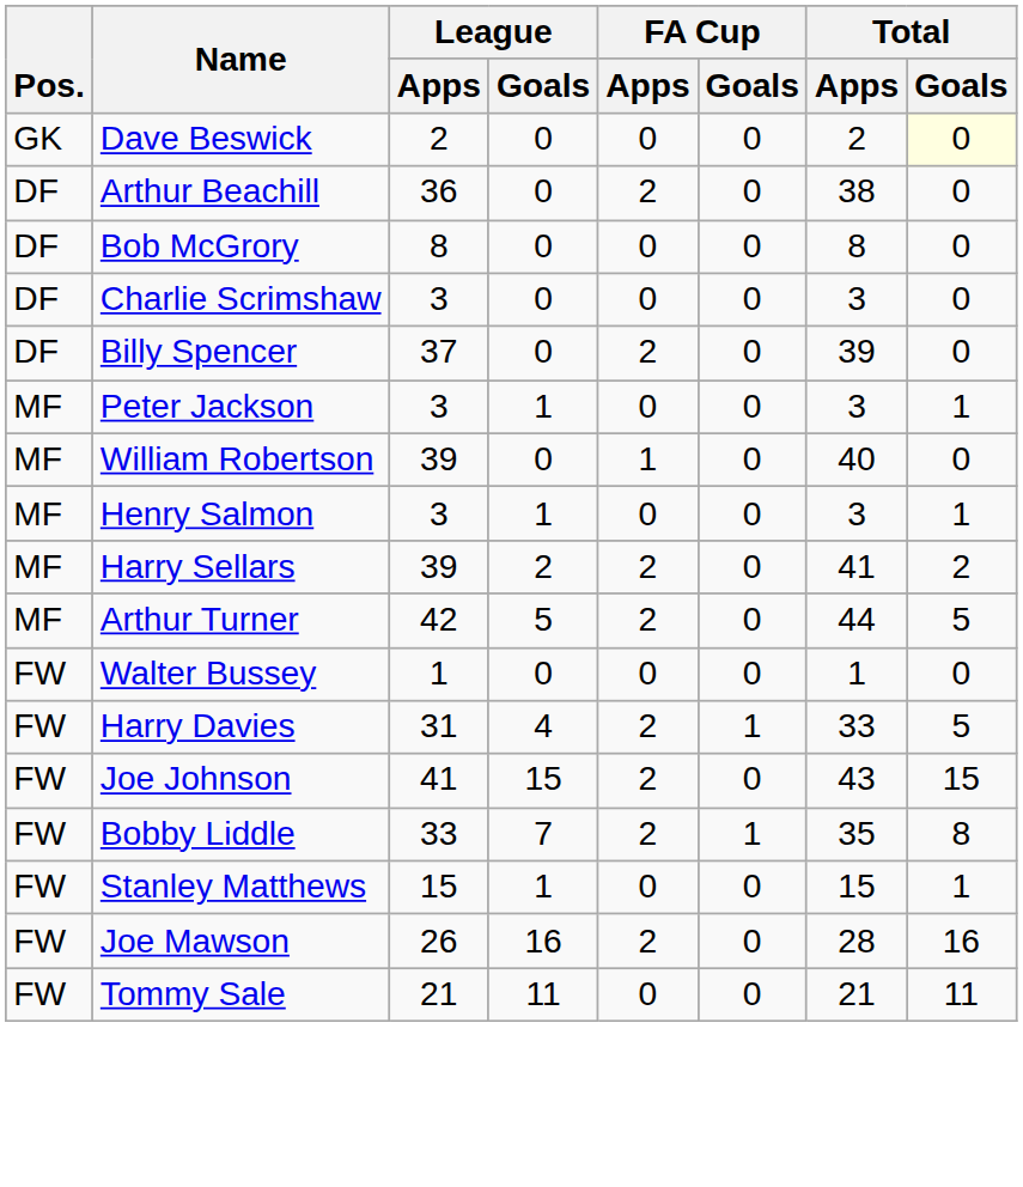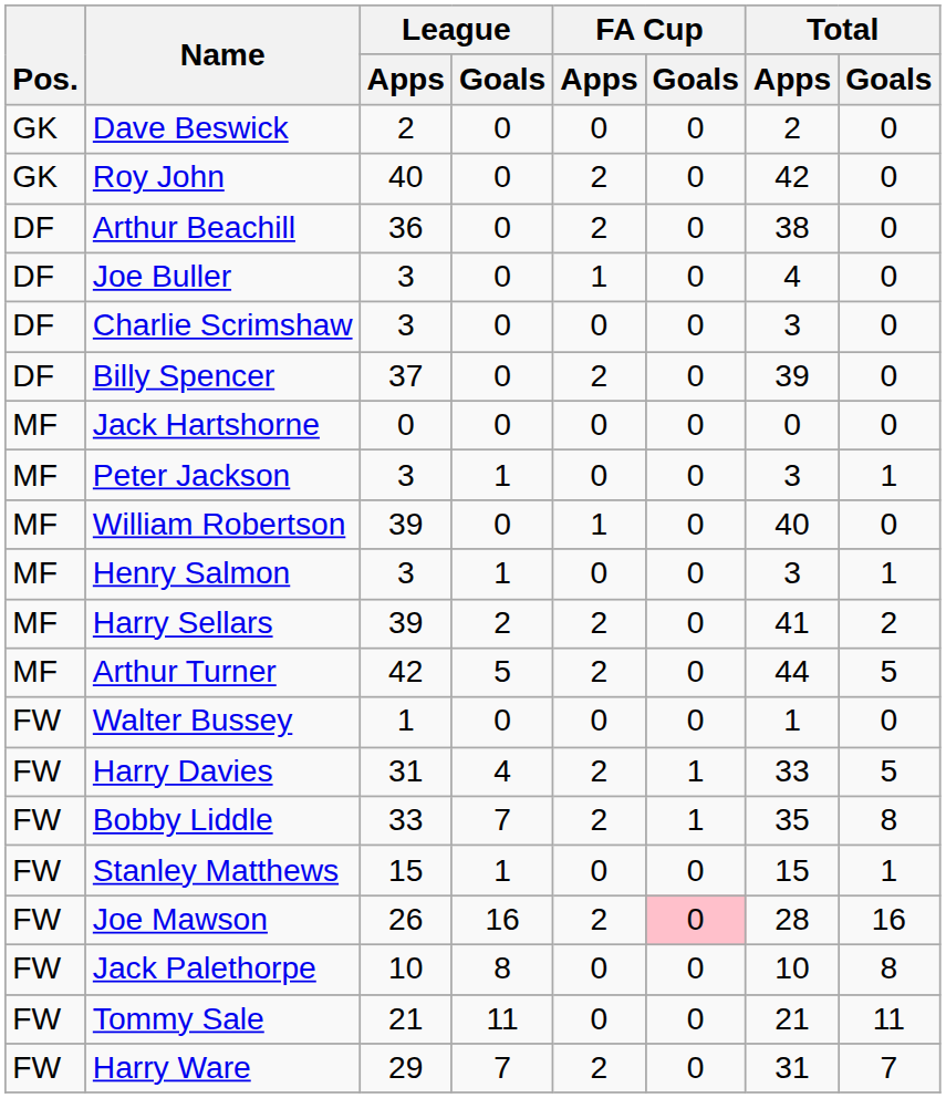 <table class="wikitable" style="text-align:center">
 <tr>
 <th rowspan="2" valign="bottom">Pos.</th>
 <th rowspan="2">Name</th>
 <th colspan="2" width="85">League</th>
 <th colspan="2" width="85">FA Cup</th>
 <th colspan="2" width="85">Total</th>
 </tr>
 <tr>
 <th>Apps</th>
 <th>Goals</th>
 <th>Apps</th>
 <th>Goals</th>
 <th>Apps</th>
 <th>Goals</th>
 </tr>
 <tr>
 <td align="left">GK</td>
 <td align="left"> <a href='#'>Dave Beswick</a></td>
 <td>2</td>
 <td>0</td>
 <td>0</td>
 <td>0</td>
 <td>2</td>
-<td style="background: lightyellow;">0</td>
+<td>0</td>
+</tr>
+<tr>
+<td align="left">GK</td>
+<td align="left"> <a href='#'>Roy John</a></td>
+<td>40</td>
+<td>0</td>
+<td>2</td>
+<td>0</td>
+<td>42</td>
+<td>0</td>
 </tr>
 <tr>
 <td align="left">DF</td>
 <td align="left"> <a href='#'>Arthur Beachill</a></td>
 <td>36</td>
 <td>0</td>
 <td>2</td>
 <td>0</td>
 <td>38</td>
 <td>0</td>
 </tr>
 <tr>
 <td align="left">DF</td>
-<td align="left"> <a href='#'>Bob McGrory</a></td>
-<td>8</td>
+<td align="left"> <a href='#'>Joe Buller</a></td>
+<td>3</td>
 <td>0</td>
+<td>1</td>
 <td>0</td>
-<td>0</td>
-<td>8</td>
+<td>4</td>
 <td>0</td>
 </tr>
 <tr>
 <td align="left">DF</td>
 <td align="left"> <a href='#'>Charlie Scrimshaw</a></td>
 <td>3</td>
 <td>0</td>
 <td>0</td>
 <td>0</td>
 <td>3</td>
 <td>0</td>
 </tr>
 <tr>
 <td align="left">DF</td>
 <td align="left"> <a href='#'>Billy Spencer</a></td>
 <td>37</td>
 <td>0</td>
 <td>2</td>
 <td>0</td>
 <td>39</td>
+<td>0</td>
+</tr>
+<tr>
+<td align="left">MF</td>
+<td align="left"> <a href='#'>Jack Hartshorne</a></td>
+<td>0</td>
+<td>0</td>
+<td>0</td>
+<td>0</td>
+<td>0</td>
 <td>0</td>
 </tr>
 <tr>
 <td align="left">MF</td>
 <td align="left"> <a href='#'>Peter Jackson</a></td>
 <td>3</td>
 <td>1</td>
 <td>0</td>
 <td>0</td>
 <td>3</td>
 <td>1</td>
 </tr>
 <tr>
 <td align="left">MF</td>
 <td align="left"> <a href='#'>William Robertson</a></td>
 <td>39</td>
 <td>0</td>
 <td>1</td>
 <td>0</td>
 <td>40</td>
 <td>0</td>
 </tr>
 <tr>
 <td align="left">MF</td>
 <td align="left"> <a href='#'>Henry Salmon</a></td>
 <td>3</td>
 <td>1</td>
 <td>0</td>
 <td>0</td>
 <td>3</td>
 <td>1</td>
 </tr>
 <tr>
 <td align="left">MF</td>
 <td align="left"> <a href='#'>Harry Sellars</a></td>
 <td>39</td>
 <td>2</td>
 <td>2</td>
 <td>0</td>
 <td>41</td>
 <td>2</td>
 </tr>
 <tr>
 <td align="left">MF</td>
 <td align="left"> <a href='#'>Arthur Turner</a></td>
 <td>42</td>
 <td>5</td>
 <td>2</td>
 <td>0</td>
 <td>44</td>
 <td>5</td>
 </tr>
 <tr>
 <td align="left">FW</td>
 <td align="left"> <a href='#'>Walter Bussey</a></td>
 <td>1</td>
 <td>0</td>
 <td>0</td>
 <td>0</td>
 <td>1</td>
 <td>0</td>
 </tr>
 <tr>
 <td align="left">FW</td>
 <td align="left"> <a href='#'>Harry Davies</a></td>
 <td>31</td>
 <td>4</td>
 <td>2</td>
 <td>1</td>
 <td>33</td>
 <td>5</td>
 </tr>
 <tr>
 <td align="left">FW</td>
-<td align="left"> <a href='#'>Joe Johnson</a></td>
-<td>41</td>
-<td>15</td>
-<td>2</td>
-<td>0</td>
-<td>43</td>
-<td>15</td>
-</tr>
-<tr>
-<td align="left">FW</td>
 <td align="left"> <a href='#'>Bobby Liddle</a></td>
 <td>33</td>
 <td>7</td>
 <td>2</td>
 <td>1</td>
 <td>35</td>
 <td>8</td>
 </tr>
 <tr>
 <td align="left">FW</td>
 <td align="left"> <a href='#'>Stanley Matthews</a></td>
 <td>15</td>
 <td>1</td>
 <td>0</td>
 <td>0</td>
 <td>15</td>
 <td>1</td>
 </tr>
 <tr>
 <td align="left">FW</td>
 <td align="left"> <a href='#'>Joe Mawson</a></td>
 <td>26</td>
 <td>16</td>
 <td>2</td>
-<td>0</td>
+<td style="background: pink;">0</td>
 <td>28</td>
 <td>16</td>
+</tr>
+<tr>
+<td align="left">FW</td>
+<td align="left"> <a href='#'>Jack Palethorpe</a></td>
+<td>10</td>
+<td>8</td>
+<td>0</td>
+<td>0</td>
+<td>10</td>
+<td>8</td>
 </tr>
 <tr>
 <td align="left">FW</td>
 <td align="left"> <a href='#'>Tommy Sale</a></td>
 <td>21</td>
 <td>11</td>
 <td>0</td>
 <td>0</td>
 <td>21</td>
 <td>11</td>
 </tr>
+<tr>
+<td align="left">FW</td>
+<td align="left"> <a href='#'>Harry Ware</a></td>
+<td>29</td>
+<td>7</td>
+<td>2</td>
+<td>0</td>
+<td>31</td>
+<td>7</td>
+</tr>
 </table>
